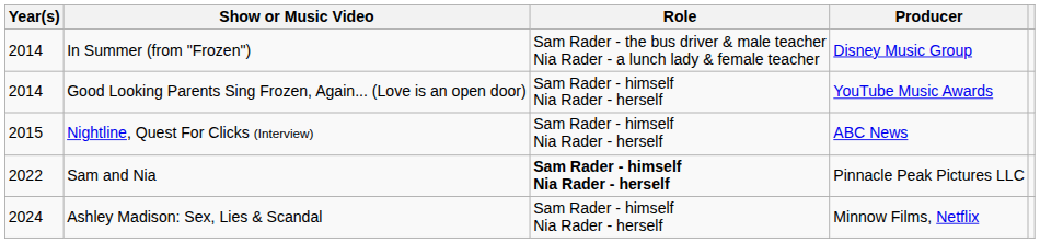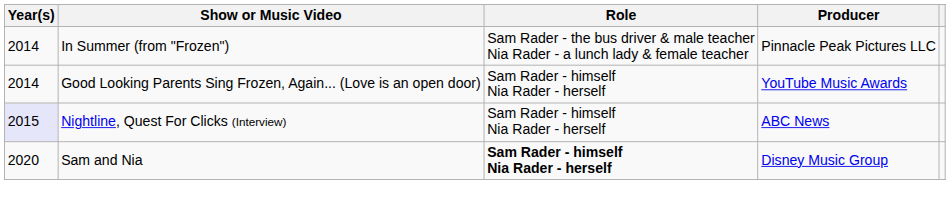 <table class ="wikitable sortable">
 <tr>
 <th>Year(s)</th>
 <th>Show or Music Video</th>
 <th>Role</th>
 <th>Producer</th>
 <th scope="col" class="unsortable"></th>
 </tr>
 <tr>
 <td>2014</td>
 <td>In Summer (from "Frozen")</td>
 <td>Sam Rader - the bus driver & male teacher <br>Nia Rader - a lunch lady  & female teacher</td>
-<td><a href='#'>Disney Music Group</a></td>
+<td>Pinnacle Peak Pictures LLC</td>
 <td style="text-align:center;"></td>
 </tr>
 <tr>
 <td>2014</td>
 <td>Good Looking Parents Sing Frozen, Again... (Love is an open door)</td>
 <td>Sam Rader - himself <br>Nia Rader - herself</td>
 <td><a href='#'>YouTube Music Awards</a></td>
 <td style="text-align:center;"></td>
 </tr>
 <tr>
-<td>2015</td>
+<td style="background: lavender;">2015</td>
 <td><a href='#'>Nightline</a>, Quest For Clicks <small>(Interview)</small></td>
 <td>Sam Rader - himself <br>Nia Rader - herself</td>
 <td><a href='#'>ABC News</a></td>
 <td style="text-align:center;"></td>
 </tr>
 <tr>
-<td>2022</td>
+<td>2020</td>
 <td>Sam and Nia</td>
 <td><strong>Sam Rader - himself <br>Nia Rader - herself</strong></td>
-<td>Pinnacle Peak Pictures LLC</td>
-<td style="text-align:center;"></td>
-</tr>
-<tr>
-<td>2024</td>
-<td>Ashley Madison: Sex, Lies & Scandal</td>
-<td>Sam Rader - himself <br>Nia Rader - herself</td>
-<td>Minnow Films, <a href='#'>Netflix</a></td>
+<td><a href='#'>Disney Music Group</a></td>
 <td style="text-align:center;"></td>
 </tr>
 </table>
